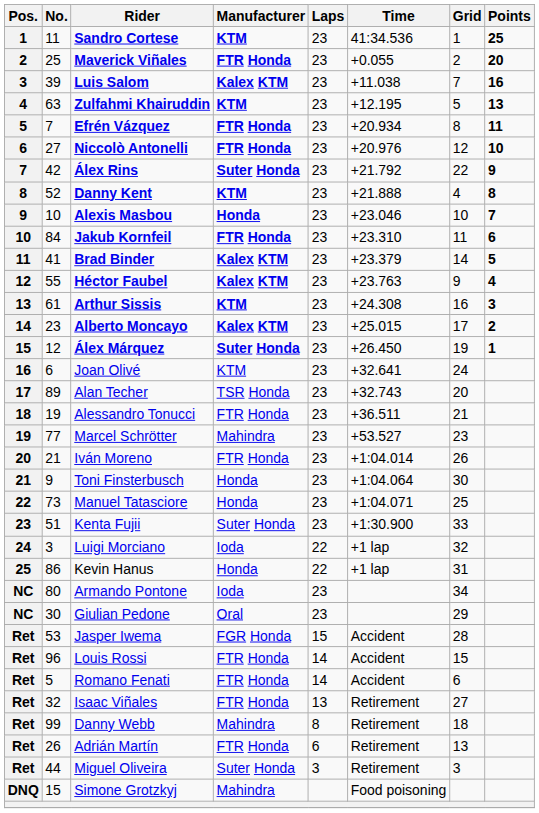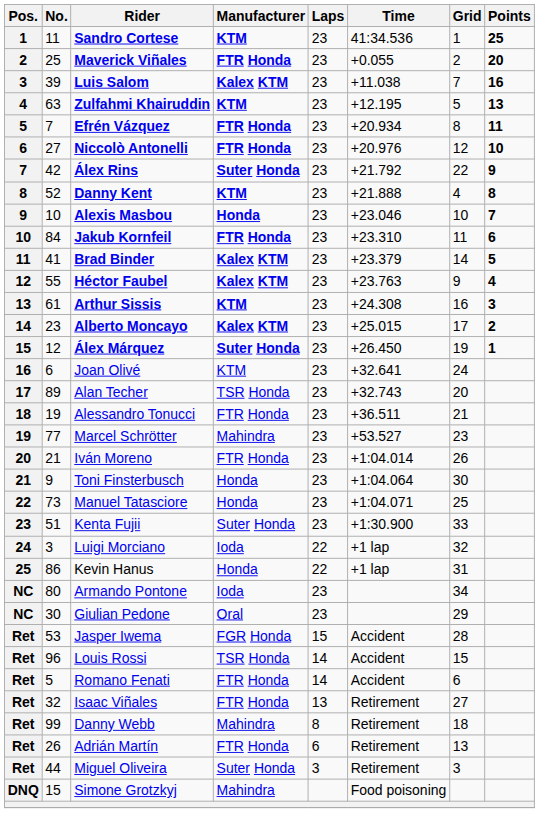 <table class="wikitable" style="font-size: 95%;">
 <tr>
 <th>Pos.</th>
 <th>No.</th>
 <th>Rider</th>
 <th>Manufacturer</th>
 <th>Laps</th>
 <th>Time</th>
 <th>Grid</th>
 <th>Points</th>
 </tr>
 <tr>
 <th>1</th>
 <td>11</td>
 <td> <strong><a href='#'>Sandro Cortese</a></strong></td>
 <td><strong><a href='#'>KTM</a></strong></td>
 <td>23</td>
 <td>41:34.536</td>
 <td>1</td>
 <td><strong>25</strong></td>
 </tr>
 <tr>
 <th>2</th>
 <td>25</td>
 <td> <strong><a href='#'>Maverick Viñales</a></strong></td>
 <td><strong><a href='#'>FTR</a> <a href='#'>Honda</a></strong></td>
 <td>23</td>
 <td>+0.055</td>
 <td>2</td>
 <td><strong>20</strong></td>
 </tr>
 <tr>
 <th>3</th>
 <td>39</td>
 <td> <strong><a href='#'>Luis Salom</a></strong></td>
 <td><strong><a href='#'>Kalex</a> <a href='#'>KTM</a></strong></td>
 <td>23</td>
 <td>+11.038</td>
 <td>7</td>
 <td><strong>16</strong></td>
 </tr>
 <tr>
 <th>4</th>
 <td>63</td>
 <td> <strong><a href='#'>Zulfahmi Khairuddin</a></strong></td>
 <td><strong><a href='#'>KTM</a></strong></td>
 <td>23</td>
 <td>+12.195</td>
 <td>5</td>
 <td><strong>13</strong></td>
 </tr>
 <tr>
 <th>5</th>
 <td>7</td>
 <td> <strong><a href='#'>Efrén Vázquez</a></strong></td>
 <td><strong><a href='#'>FTR</a> <a href='#'>Honda</a></strong></td>
 <td>23</td>
 <td>+20.934</td>
 <td>8</td>
 <td><strong>11</strong></td>
 </tr>
 <tr>
 <th>6</th>
 <td>27</td>
 <td> <strong><a href='#'>Niccolò Antonelli</a></strong></td>
 <td><strong><a href='#'>FTR</a> <a href='#'>Honda</a></strong></td>
 <td>23</td>
 <td>+20.976</td>
 <td>12</td>
 <td><strong>10</strong></td>
 </tr>
 <tr>
 <th>7</th>
 <td>42</td>
 <td> <strong><a href='#'>Álex Rins</a></strong></td>
 <td><strong><a href='#'>Suter</a> <a href='#'>Honda</a></strong></td>
 <td>23</td>
 <td>+21.792</td>
 <td>22</td>
 <td><strong>9</strong></td>
 </tr>
 <tr>
 <th>8</th>
 <td>52</td>
 <td> <strong><a href='#'>Danny Kent</a></strong></td>
 <td><strong><a href='#'>KTM</a></strong></td>
 <td>23</td>
 <td>+21.888</td>
 <td>4</td>
 <td><strong>8</strong></td>
 </tr>
 <tr>
 <th>9</th>
 <td>10</td>
 <td> <strong><a href='#'>Alexis Masbou</a></strong></td>
 <td><strong><a href='#'>Honda</a></strong></td>
 <td>23</td>
 <td>+23.046</td>
 <td>10</td>
 <td><strong>7</strong></td>
 </tr>
 <tr>
 <th>10</th>
 <td>84</td>
 <td> <strong><a href='#'>Jakub Kornfeil</a></strong></td>
 <td><strong><a href='#'>FTR</a> <a href='#'>Honda</a></strong></td>
 <td>23</td>
 <td>+23.310</td>
 <td>11</td>
 <td><strong>6</strong></td>
 </tr>
 <tr>
 <th>11</th>
 <td>41</td>
 <td> <strong><a href='#'>Brad Binder</a></strong></td>
 <td><strong><a href='#'>Kalex</a> <a href='#'>KTM</a></strong></td>
 <td>23</td>
 <td>+23.379</td>
 <td>14</td>
 <td><strong>5</strong></td>
 </tr>
 <tr>
 <th>12</th>
 <td>55</td>
 <td> <strong><a href='#'>Héctor Faubel</a></strong></td>
 <td><strong><a href='#'>Kalex</a> <a href='#'>KTM</a></strong></td>
 <td>23</td>
 <td>+23.763</td>
 <td>9</td>
 <td><strong>4</strong></td>
 </tr>
 <tr>
 <th>13</th>
 <td>61</td>
 <td> <strong><a href='#'>Arthur Sissis</a></strong></td>
 <td><strong><a href='#'>KTM</a></strong></td>
 <td>23</td>
 <td>+24.308</td>
 <td>16</td>
 <td><strong>3</strong></td>
 </tr>
 <tr>
 <th>14</th>
 <td>23</td>
 <td> <strong><a href='#'>Alberto Moncayo</a></strong></td>
 <td><strong><a href='#'>Kalex</a> <a href='#'>KTM</a></strong></td>
 <td>23</td>
 <td>+25.015</td>
 <td>17</td>
 <td><strong>2</strong></td>
 </tr>
 <tr>
 <th>15</th>
 <td>12</td>
 <td> <strong><a href='#'>Álex Márquez</a></strong></td>
 <td><strong><a href='#'>Suter</a> <a href='#'>Honda</a></strong></td>
 <td>23</td>
 <td>+26.450</td>
 <td>19</td>
 <td><strong>1</strong></td>
 </tr>
 <tr>
 <th>16</th>
 <td>6</td>
 <td> <a href='#'>Joan Olivé</a></td>
 <td><a href='#'>KTM</a></td>
 <td>23</td>
 <td>+32.641</td>
 <td>24</td>
 <td></td>
 </tr>
 <tr>
 <th>17</th>
 <td>89</td>
 <td> <a href='#'>Alan Techer</a></td>
 <td><a href='#'>TSR</a> <a href='#'>Honda</a></td>
 <td>23</td>
 <td>+32.743</td>
 <td>20</td>
 <td></td>
 </tr>
 <tr>
 <th>18</th>
 <td>19</td>
 <td> <a href='#'>Alessandro Tonucci</a></td>
 <td><a href='#'>FTR</a> <a href='#'>Honda</a></td>
 <td>23</td>
 <td>+36.511</td>
 <td>21</td>
 <td></td>
 </tr>
 <tr>
 <th>19</th>
 <td>77</td>
 <td> <a href='#'>Marcel Schrötter</a></td>
 <td><a href='#'>Mahindra</a></td>
 <td>23</td>
 <td>+53.527</td>
 <td>23</td>
 <td></td>
 </tr>
 <tr>
 <th>20</th>
 <td>21</td>
 <td> <a href='#'>Iván Moreno</a></td>
 <td><a href='#'>FTR</a> <a href='#'>Honda</a></td>
 <td>23</td>
 <td>+1:04.014</td>
 <td>26</td>
 <td></td>
 </tr>
 <tr>
 <th>21</th>
 <td>9</td>
 <td> <a href='#'>Toni Finsterbusch</a></td>
 <td><a href='#'>Honda</a></td>
 <td>23</td>
 <td>+1:04.064</td>
 <td>30</td>
 <td></td>
 </tr>
 <tr>
 <th>22</th>
 <td>73</td>
 <td> <a href='#'>Manuel Tatasciore</a></td>
 <td><a href='#'>Honda</a></td>
 <td>23</td>
 <td>+1:04.071</td>
 <td>25</td>
 <td></td>
 </tr>
 <tr>
 <th>23</th>
 <td>51</td>
 <td> <a href='#'>Kenta Fujii</a></td>
 <td><a href='#'>Suter</a> <a href='#'>Honda</a></td>
 <td>23</td>
 <td>+1:30.900</td>
 <td>33</td>
 <td></td>
 </tr>
 <tr>
 <th>24</th>
 <td>3</td>
 <td> <a href='#'>Luigi Morciano</a></td>
 <td><a href='#'>Ioda</a></td>
 <td>22</td>
 <td>+1 lap</td>
 <td>32</td>
 <td></td>
 </tr>
 <tr>
 <th>25</th>
 <td>86</td>
 <td> Kevin Hanus</td>
 <td><a href='#'>Honda</a></td>
 <td>22</td>
 <td>+1 lap</td>
 <td>31</td>
 <td></td>
 </tr>
 <tr>
 <th>NC</th>
 <td>80</td>
 <td> <a href='#'>Armando Pontone</a></td>
 <td><a href='#'>Ioda</a></td>
 <td>23</td>
 <td></td>
 <td>34</td>
 <td></td>
 </tr>
 <tr>
 <th>NC</th>
 <td>30</td>
 <td> <a href='#'>Giulian Pedone</a></td>
 <td><a href='#'>Oral</a></td>
 <td>23</td>
 <td></td>
 <td>29</td>
 <td></td>
 </tr>
 <tr>
 <th>Ret</th>
 <td>53</td>
 <td> <a href='#'>Jasper Iwema</a></td>
 <td><a href='#'>FGR</a> <a href='#'>Honda</a></td>
 <td>15</td>
 <td>Accident</td>
 <td>28</td>
 <td></td>
 </tr>
 <tr>
 <th>Ret</th>
 <td>96</td>
 <td> <a href='#'>Louis Rossi</a></td>
-<td><a href='#'>FTR</a> <a href='#'>Honda</a></td>
+<td><a href='#'>TSR</a> <a href='#'>Honda</a></td>
 <td>14</td>
 <td>Accident</td>
 <td>15</td>
 <td></td>
 </tr>
 <tr>
 <th>Ret</th>
 <td>5</td>
 <td> <a href='#'>Romano Fenati</a></td>
 <td><a href='#'>FTR</a> <a href='#'>Honda</a></td>
 <td>14</td>
 <td>Accident</td>
 <td>6</td>
 <td></td>
 </tr>
 <tr>
 <th>Ret</th>
 <td>32</td>
 <td> <a href='#'>Isaac Viñales</a></td>
 <td><a href='#'>FTR</a> <a href='#'>Honda</a></td>
 <td>13</td>
 <td>Retirement</td>
 <td>27</td>
 <td></td>
 </tr>
 <tr>
 <th>Ret</th>
 <td>99</td>
 <td> <a href='#'>Danny Webb</a></td>
 <td><a href='#'>Mahindra</a></td>
 <td>8</td>
 <td>Retirement</td>
 <td>18</td>
 <td></td>
 </tr>
 <tr>
 <th>Ret</th>
 <td>26</td>
 <td> <a href='#'>Adrián Martín</a></td>
 <td><a href='#'>FTR</a> <a href='#'>Honda</a></td>
 <td>6</td>
 <td>Retirement</td>
 <td>13</td>
 <td></td>
 </tr>
 <tr>
 <th>Ret</th>
 <td>44</td>
 <td> <a href='#'>Miguel Oliveira</a></td>
 <td><a href='#'>Suter</a> <a href='#'>Honda</a></td>
 <td>3</td>
 <td>Retirement</td>
 <td>3</td>
 <td></td>
 </tr>
 <tr>
 <th>DNQ</th>
 <td>15</td>
 <td> <a href='#'>Simone Grotzkyj</a></td>
 <td><a href='#'>Mahindra</a></td>
 <td></td>
 <td>Food poisoning</td>
 <td></td>
 <td></td>
 </tr>
 <tr>
 <th colspan=8></th>
 </tr>
 <tr>
 </tr>
 </table>
